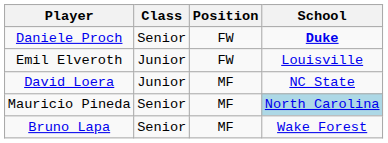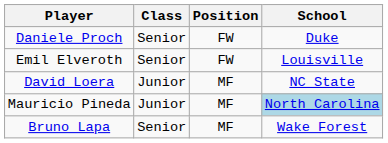 <table class="wikitable sortable" style="text-align:center">
 <tr>
 <th>Player</th>
 <th>Class</th>
 <th>Position</th>
 <th>School</th>
 </tr>
 <tr>
 <td><a href='#'>Daniele Proch</a></td>
 <td>Senior</td>
 <td>FW</td>
-<td><strong><a href='#'>Duke</a></strong></td>
+<td><a href='#'>Duke</a></td>
 </tr>
 <tr>
 <td>Emil Elveroth</td>
-<td>Junior</td>
+<td>Senior</td>
 <td>FW</td>
 <td><a href='#'>Louisville</a></td>
 </tr>
 <tr>
 <td><a href='#'>David Loera</a></td>
 <td>Junior</td>
 <td>MF</td>
 <td><a href='#'>NC State</a></td>
 </tr>
 <tr>
 <td>Mauricio Pineda</td>
-<td>Senior</td>
+<td>Junior</td>
 <td>MF</td>
 <td style="background: lightblue;"><a href='#'>North Carolina</a></td>
 </tr>
 <tr>
 <td><a href='#'>Bruno Lapa</a></td>
 <td>Senior</td>
 <td>MF</td>
 <td><a href='#'>Wake Forest</a></td>
 </tr>
 </table>
